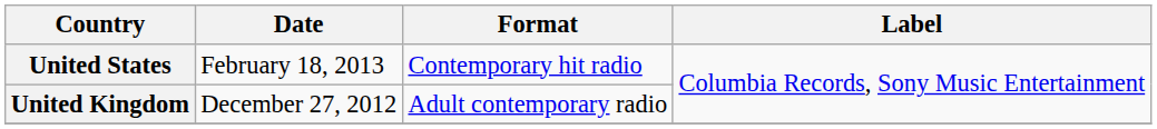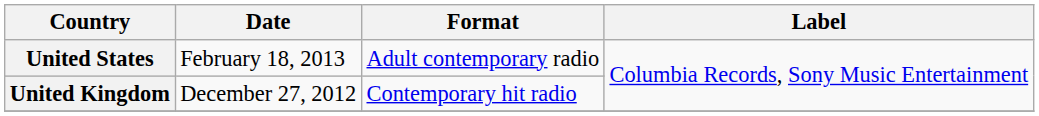 <table class="wikitable plainrowheaders">
 <tr>
 <th scope="col">Country</th>
 <th scope="col">Date</th>
 <th scope="col">Format</th>
 <th scope="col">Label</th>
 </tr>
 <tr>
 <th scope="row">United States</th>
 <td>February 18, 2013</td>
-<td><a href='#'>Contemporary hit radio</a></td>
+<td><a href='#'>Adult contemporary</a> radio</td>
 <td rowspan="2"><a href='#'>Columbia Records</a>, <a href='#'>Sony Music Entertainment</a></td>
 </tr>
 <tr>
 <th scope="row">United Kingdom</th>
 <td>December 27, 2012</td>
-<td><a href='#'>Adult contemporary</a> radio</td>
+<td><a href='#'>Contemporary hit radio</a></td>
 </tr>
 <tr>
 </tr>
 </table>
